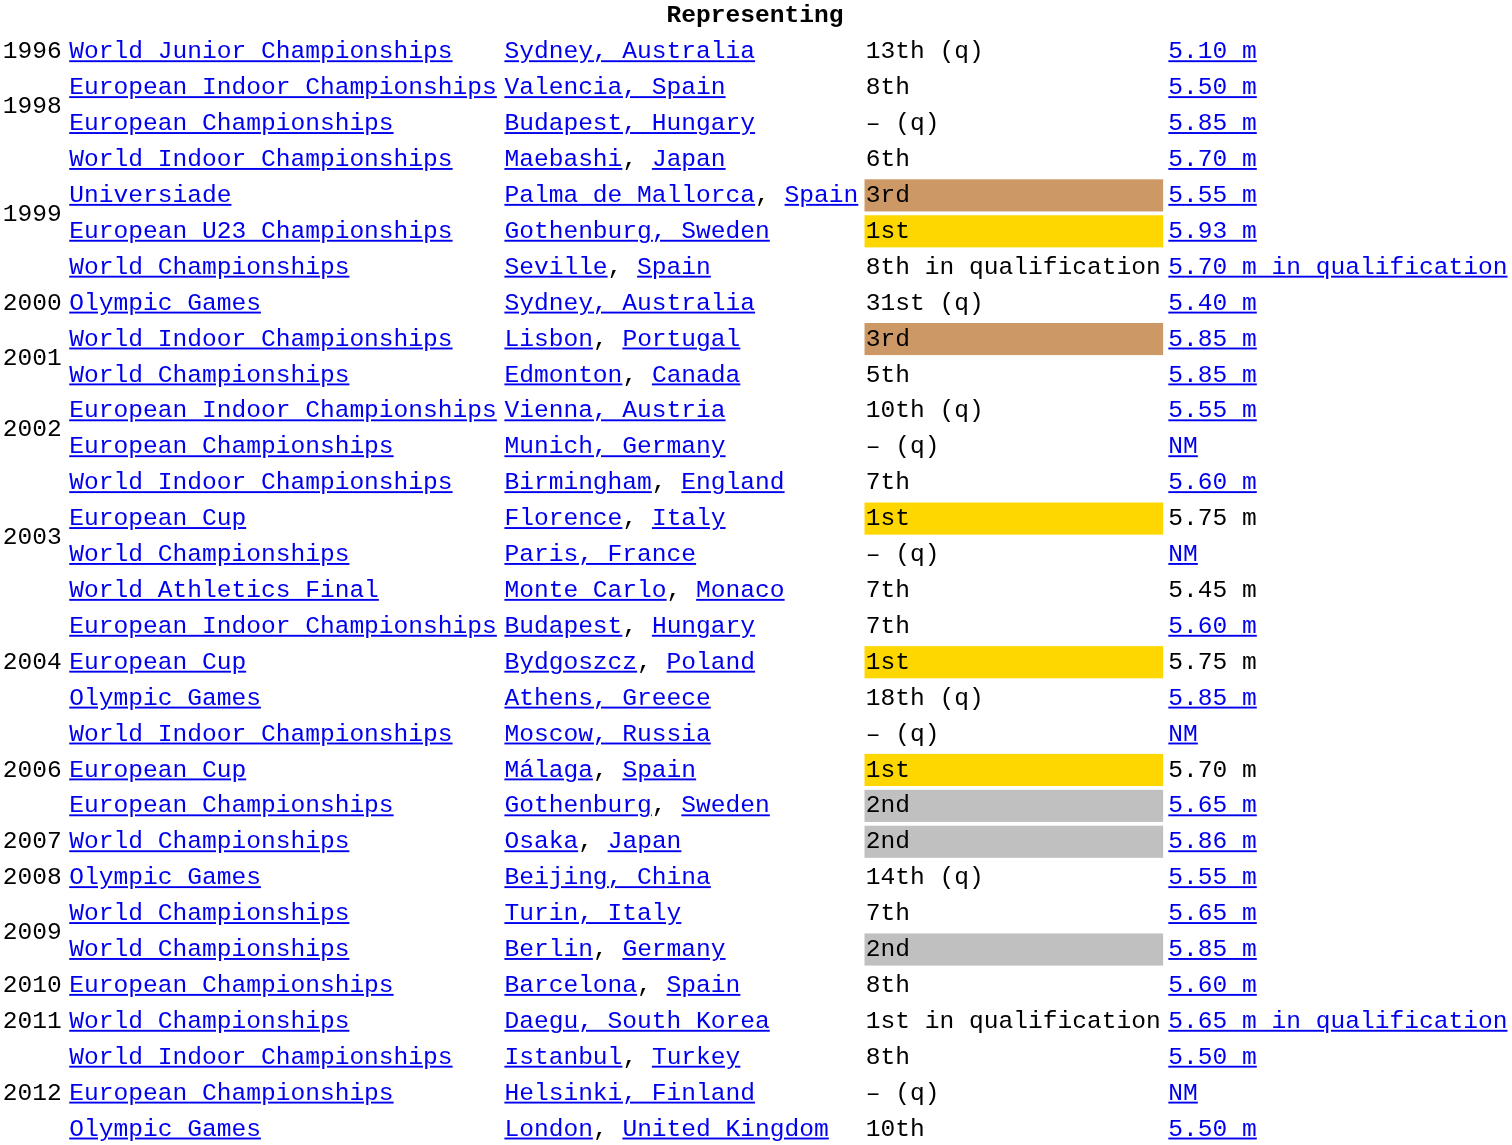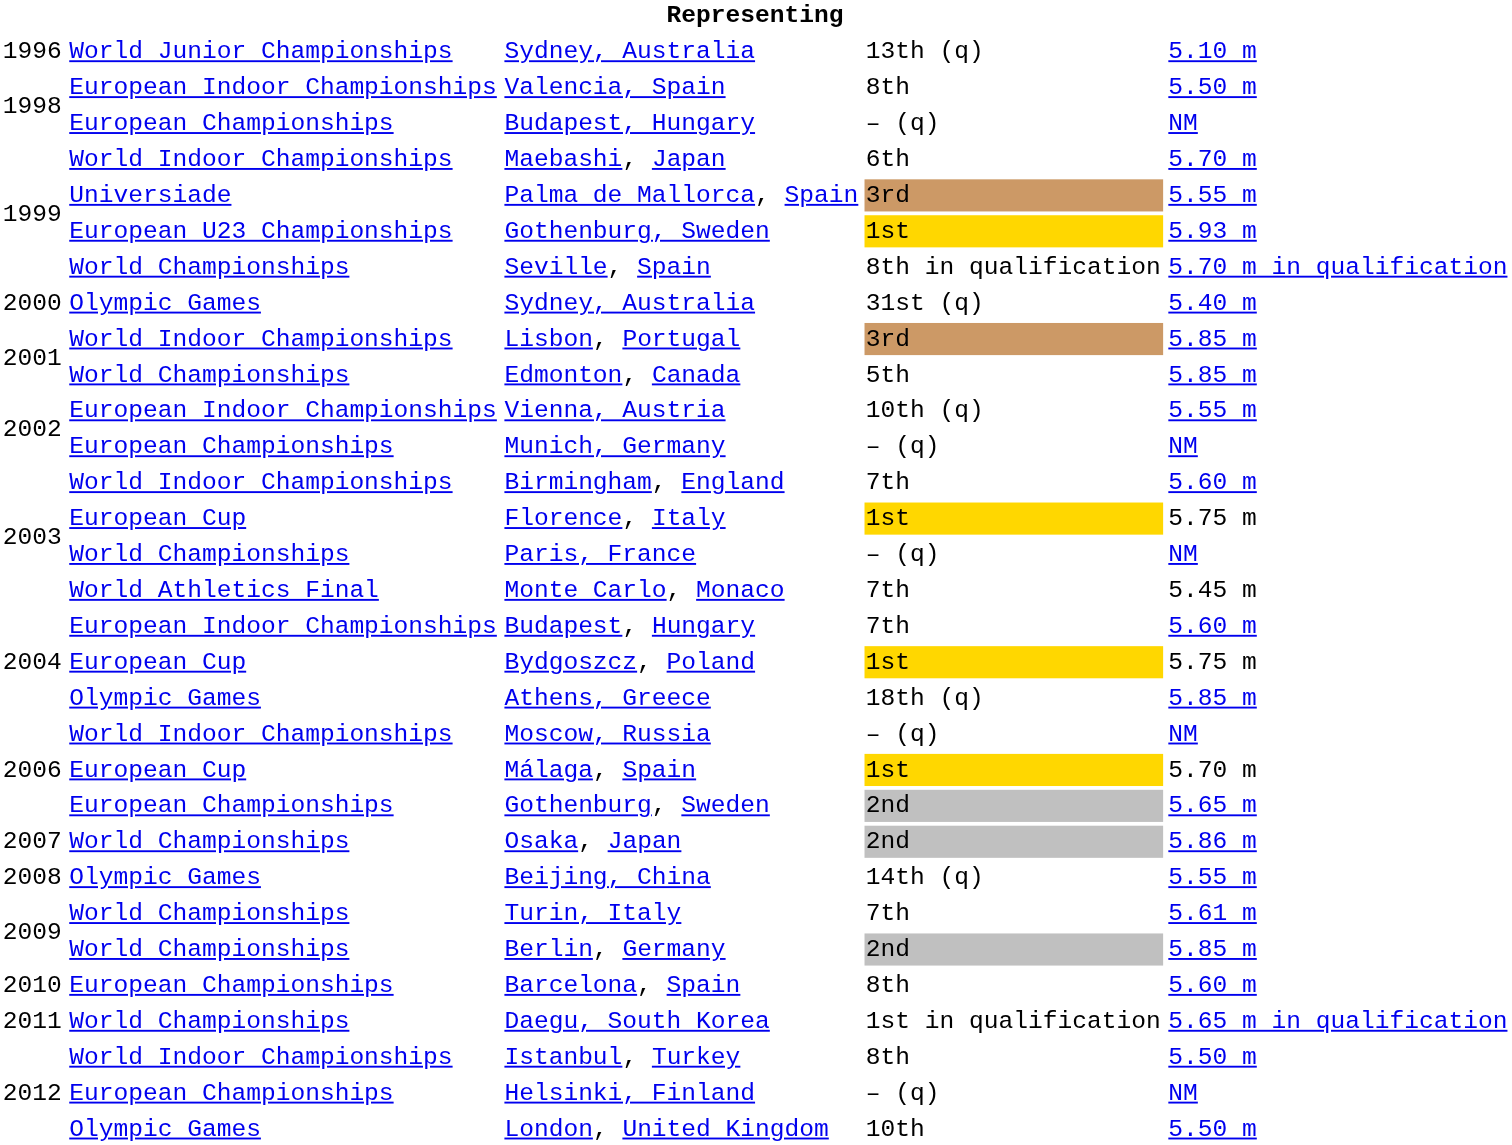 <table>
 <tr>
 <th colspan="6">Representing </th>
 </tr>
 <tr>
 <td>1996</td>
 <td><a href='#'>World Junior Championships</a></td>
 <td><a href='#'>Sydney, Australia</a></td>
 <td>13th (q)</td>
 <td><a href='#'>5.10 m</a></td>
 </tr>
 <tr>
 <td rowspan=2>1998</td>
 <td><a href='#'>European Indoor Championships</a></td>
 <td><a href='#'>Valencia, Spain</a></td>
 <td>8th</td>
 <td><a href='#'>5.50 m</a></td>
 </tr>
 <tr>
 <td><a href='#'>European Championships</a></td>
 <td><a href='#'>Budapest, Hungary</a></td>
 <td>– (q)</td>
-<td><a href='#'>5.85 m</a></td>
+<td><a href='#'>NM</a></td>
 </tr>
 <tr>
 <td rowspan=4>1999</td>
 <td><a href='#'>World Indoor Championships</a></td>
 <td><a href='#'>Maebashi</a>, <a href='#'>Japan</a></td>
 <td>6th</td>
 <td><a href='#'>5.70 m</a></td>
 </tr>
 <tr>
 <td><a href='#'>Universiade</a></td>
 <td><a href='#'>Palma de Mallorca</a>, <a href='#'>Spain</a></td>
 <td bgcolor="cc9966">3rd</td>
 <td><a href='#'>5.55 m</a></td>
 </tr>
 <tr>
 <td><a href='#'>European U23 Championships</a></td>
 <td><a href='#'>Gothenburg, Sweden</a></td>
 <td bgcolor=gold>1st</td>
 <td><a href='#'>5.93 m</a></td>
 </tr>
 <tr>
 <td><a href='#'>World Championships</a></td>
 <td><a href='#'>Seville</a>, <a href='#'>Spain</a></td>
 <td>8th in qualification</td>
 <td><a href='#'>5.70 m in qualification</a></td>
 </tr>
 <tr>
 <td>2000</td>
 <td><a href='#'>Olympic Games</a></td>
 <td><a href='#'>Sydney, Australia</a></td>
 <td>31st (q)</td>
 <td><a href='#'>5.40 m</a></td>
 </tr>
 <tr>
 <td rowspan=2>2001</td>
 <td><a href='#'>World Indoor Championships</a></td>
 <td><a href='#'>Lisbon</a>, <a href='#'>Portugal</a></td>
 <td bgcolor="cc9966">3rd</td>
 <td><a href='#'>5.85 m</a></td>
 </tr>
 <tr>
 <td><a href='#'>World Championships</a></td>
 <td><a href='#'>Edmonton</a>, <a href='#'>Canada</a></td>
 <td>5th</td>
 <td><a href='#'>5.85 m</a></td>
 </tr>
 <tr>
 <td rowspan=2>2002</td>
 <td><a href='#'>European Indoor Championships</a></td>
 <td><a href='#'>Vienna, Austria</a></td>
 <td>10th (q)</td>
 <td><a href='#'>5.55 m</a></td>
 </tr>
 <tr>
 <td><a href='#'>European Championships</a></td>
 <td><a href='#'>Munich, Germany</a></td>
 <td>– (q)</td>
 <td><a href='#'>NM</a></td>
 </tr>
 <tr>
 <td rowspan=4>2003</td>
 <td><a href='#'>World Indoor Championships</a></td>
 <td><a href='#'>Birmingham</a>, <a href='#'>England</a></td>
 <td>7th</td>
 <td><a href='#'>5.60 m</a></td>
 </tr>
 <tr>
 <td><a href='#'>European Cup</a></td>
 <td><a href='#'>Florence</a>, <a href='#'>Italy</a></td>
 <td bgcolor="gold">1st</td>
 <td>5.75 m</td>
 </tr>
 <tr>
 <td><a href='#'>World Championships</a></td>
 <td><a href='#'>Paris, France</a></td>
 <td>– (q)</td>
 <td><a href='#'>NM</a></td>
 </tr>
 <tr>
 <td><a href='#'>World Athletics Final</a></td>
 <td><a href='#'>Monte Carlo</a>, <a href='#'>Monaco</a></td>
 <td>7th</td>
 <td>5.45 m</td>
 </tr>
 <tr>
 <td rowspan=3>2004</td>
 <td><a href='#'>European Indoor Championships</a></td>
 <td><a href='#'>Budapest</a>, <a href='#'>Hungary</a></td>
 <td>7th</td>
 <td><a href='#'>5.60 m</a></td>
 </tr>
 <tr>
 <td><a href='#'>European Cup</a></td>
 <td><a href='#'>Bydgoszcz</a>, <a href='#'>Poland</a></td>
 <td bgcolor="gold">1st</td>
 <td>5.75 m</td>
 </tr>
 <tr>
 <td><a href='#'>Olympic Games</a></td>
 <td><a href='#'>Athens, Greece</a></td>
 <td>18th (q)</td>
 <td><a href='#'>5.85 m</a></td>
 </tr>
 <tr>
 <td rowspan=3>2006</td>
 <td><a href='#'>World Indoor Championships</a></td>
 <td><a href='#'>Moscow, Russia</a></td>
 <td>– (q)</td>
 <td><a href='#'>NM</a></td>
 </tr>
 <tr>
 <td><a href='#'>European Cup</a></td>
 <td><a href='#'>Málaga</a>, <a href='#'>Spain</a></td>
 <td bgcolor="gold">1st</td>
 <td>5.70 m</td>
 </tr>
 <tr>
 <td><a href='#'>European Championships</a></td>
 <td><a href='#'>Gothenburg</a>, <a href='#'>Sweden</a></td>
 <td bgcolor="silver">2nd</td>
 <td><a href='#'>5.65 m</a></td>
 </tr>
 <tr>
 <td>2007</td>
 <td><a href='#'>World Championships</a></td>
 <td><a href='#'>Osaka</a>, <a href='#'>Japan</a></td>
 <td bgcolor="silver">2nd</td>
 <td><a href='#'>5.86 m</a></td>
 </tr>
 <tr>
 <td>2008</td>
 <td><a href='#'>Olympic Games</a></td>
 <td><a href='#'>Beijing, China</a></td>
 <td>14th (q)</td>
 <td><a href='#'>5.55 m</a></td>
 </tr>
 <tr>
 <td rowspan=2>2009</td>
 <td><a href='#'>World Championships</a></td>
 <td><a href='#'>Turin, Italy</a></td>
 <td>7th</td>
-<td><a href='#'>5.65 m</a></td>
+<td><a href='#'>5.61 m</a></td>
 </tr>
 <tr>
 <td><a href='#'>World Championships</a></td>
 <td><a href='#'>Berlin</a>, <a href='#'>Germany</a></td>
 <td bgcolor="silver">2nd</td>
 <td><a href='#'>5.85 m</a></td>
 </tr>
 <tr>
 <td>2010</td>
 <td><a href='#'>European Championships</a></td>
 <td><a href='#'>Barcelona</a>, <a href='#'>Spain</a></td>
 <td>8th</td>
 <td><a href='#'>5.60 m</a></td>
 </tr>
 <tr>
 <td>2011</td>
 <td><a href='#'>World Championships</a></td>
 <td><a href='#'>Daegu, South Korea</a></td>
 <td>1st in qualification</td>
 <td><a href='#'>5.65 m in qualification</a></td>
 </tr>
 <tr>
 <td rowspan=3>2012</td>
 <td><a href='#'>World Indoor Championships</a></td>
 <td><a href='#'>Istanbul</a>, <a href='#'>Turkey</a></td>
 <td>8th</td>
 <td><a href='#'>5.50 m</a></td>
 </tr>
 <tr>
 <td><a href='#'>European Championships</a></td>
 <td><a href='#'>Helsinki, Finland</a></td>
 <td>– (q)</td>
 <td><a href='#'>NM</a></td>
 </tr>
 <tr>
 <td><a href='#'>Olympic Games</a></td>
 <td><a href='#'>London</a>, <a href='#'>United Kingdom</a></td>
 <td>10th</td>
 <td><a href='#'>5.50 m</a></td>
 </tr>
 </table>
